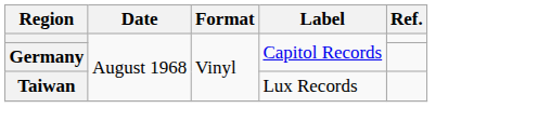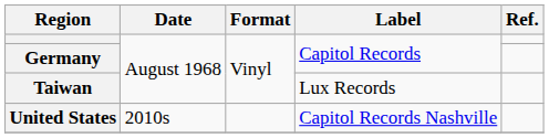 <table class="wikitable plainrowheaders">
 <tr>
 <th scope="col">Region</th>
 <th scope="col">Date</th>
 <th scope="col">Format</th>
 <th scope="col">Label</th>
 <th scope="col">Ref.</th>
 </tr>
 <tr>
 <th scope="row"></th>
 <td rowspan="3">August 1968</td>
 <td rowspan="3">Vinyl</td>
 <td rowspan="2"><a href='#'>Capitol Records</a></td>
 <td></td>
 </tr>
 <tr>
 <th scope="row">Germany</th>
 <td></td>
 </tr>
 <tr>
 <th scope="row">Taiwan</th>
 <td>Lux Records</td>
 <td></td>
 </tr>
 <tr>
+<th scope="row">United States</th>
+<td>2010s</td>
+<td></td>
+<td><a href='#'>Capitol Records Nashville</a></td>
+<td></td>
+</tr>
+<tr>
 </tr>
 </table>
